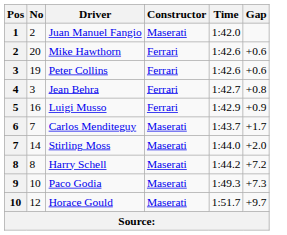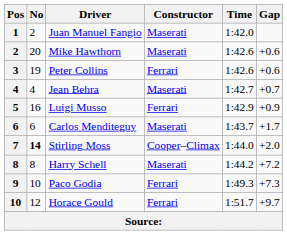 <table class="wikitable sortable" style="font-size: 95%">
 <tr>
 <th>Pos</th>
 <th>No</th>
 <th>Driver</th>
 <th>Constructor</th>
 <th>Time</th>
 <th>Gap</th>
 </tr>
 <tr>
 <th>1</th>
 <td>2</td>
 <td> <a href='#'>Juan Manuel Fangio</a></td>
 <td><a href='#'>Maserati</a></td>
 <td>1:42.0</td>
 <td></td>
 </tr>
 <tr>
 <th>2</th>
 <td>20</td>
 <td> <a href='#'>Mike Hawthorn</a></td>
-<td><a href='#'>Ferrari</a></td>
+<td><a href='#'>Maserati</a></td>
 <td>1:42.6</td>
 <td>+0.6</td>
 </tr>
 <tr>
 <th>3</th>
 <td>19</td>
 <td> <a href='#'>Peter Collins</a></td>
 <td><a href='#'>Ferrari</a></td>
 <td>1:42.6</td>
 <td>+0.6</td>
 </tr>
 <tr>
 <th>4</th>
-<td>3</td>
+<td>4</td>
 <td> <a href='#'>Jean Behra</a></td>
-<td><a href='#'>Ferrari</a></td>
+<td><a href='#'>Maserati</a></td>
 <td>1:42.7</td>
-<td>+0.8</td>
+<td>+0.7</td>
 </tr>
 <tr>
 <th>5</th>
 <td>16</td>
 <td> <a href='#'>Luigi Musso</a></td>
 <td><a href='#'>Ferrari</a></td>
 <td>1:42.9</td>
 <td>+0.9</td>
 </tr>
 <tr>
 <th>6</th>
-<td>7</td>
+<td>6</td>
 <td> <a href='#'>Carlos Menditeguy</a></td>
 <td><a href='#'>Maserati</a></td>
 <td>1:43.7</td>
 <td>+1.7</td>
 </tr>
 <tr>
 <th>7</th>
-<td>14</td>
+<td><strong>14</strong></td>
 <td> <a href='#'>Stirling Moss</a></td>
-<td><a href='#'>Maserati</a></td>
+<td><a href='#'>Cooper</a>–<a href='#'>Climax</a></td>
 <td>1:44.0</td>
 <td>+2.0</td>
 </tr>
 <tr>
 <th>8</th>
 <td>8</td>
 <td> <a href='#'>Harry Schell</a></td>
 <td><a href='#'>Maserati</a></td>
 <td>1:44.2</td>
 <td>+7.2</td>
 </tr>
 <tr>
 <th>9</th>
 <td>10</td>
 <td> <a href='#'>Paco Godia</a></td>
-<td><a href='#'>Maserati</a></td>
+<td><a href='#'>Ferrari</a></td>
 <td>1:49.3</td>
 <td>+7.3</td>
 </tr>
 <tr>
 <th>10</th>
 <td>12</td>
 <td> <a href='#'>Horace Gould</a></td>
-<td><a href='#'>Maserati</a></td>
+<td><a href='#'>Ferrari</a></td>
 <td>1:51.7</td>
 <td>+9.7</td>
 </tr>
 <tr>
 <th colspan=6>Source:</th>
 </tr>
 </table>
